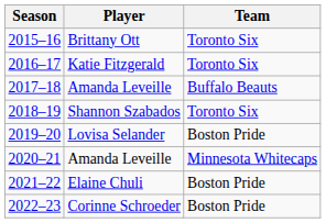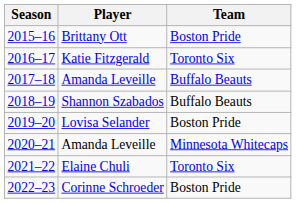 <table class="wikitable sortable">
 <tr>
 <th>Season</th>
 <th>Player</th>
 <th>Team</th>
 </tr>
 <tr>
 <td><a href='#'>2015–16</a></td>
 <td><a href='#'>Brittany Ott</a></td>
-<td><a href='#'>Toronto Six</a></td>
+<td><a href='#'>Boston Pride</a></td>
 </tr>
 <tr>
 <td><a href='#'>2016–17</a></td>
 <td><a href='#'>Katie Fitzgerald</a></td>
 <td><a href='#'>Toronto Six</a></td>
 </tr>
 <tr>
 <td><a href='#'>2017–18</a></td>
 <td><a href='#'>Amanda Leveille</a></td>
 <td><a href='#'>Buffalo Beauts</a></td>
 </tr>
 <tr>
 <td><a href='#'>2018–19</a></td>
 <td><a href='#'>Shannon Szabados</a></td>
-<td><a href='#'>Toronto Six</a></td>
+<td>Buffalo Beauts</td>
 </tr>
 <tr>
 <td><a href='#'>2019–20</a></td>
 <td><a href='#'>Lovisa Selander</a></td>
 <td>Boston Pride</td>
 </tr>
 <tr>
 <td><a href='#'>2020–21</a></td>
 <td>Amanda Leveille</td>
 <td><a href='#'>Minnesota Whitecaps</a></td>
 </tr>
 <tr>
 <td><a href='#'>2021–22</a></td>
 <td><a href='#'>Elaine Chuli</a></td>
-<td>Boston Pride</td>
+<td><a href='#'>Toronto Six</a></td>
 </tr>
 <tr>
 <td><a href='#'>2022–23</a></td>
 <td><a href='#'>Corinne Schroeder</a></td>
 <td>Boston Pride</td>
 </tr>
 </table>
